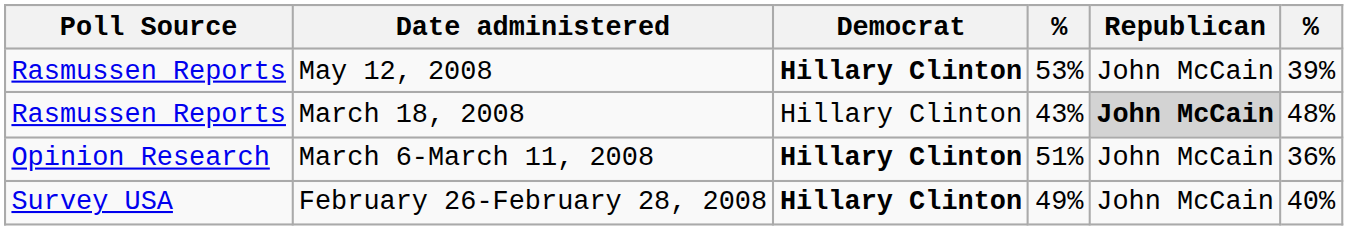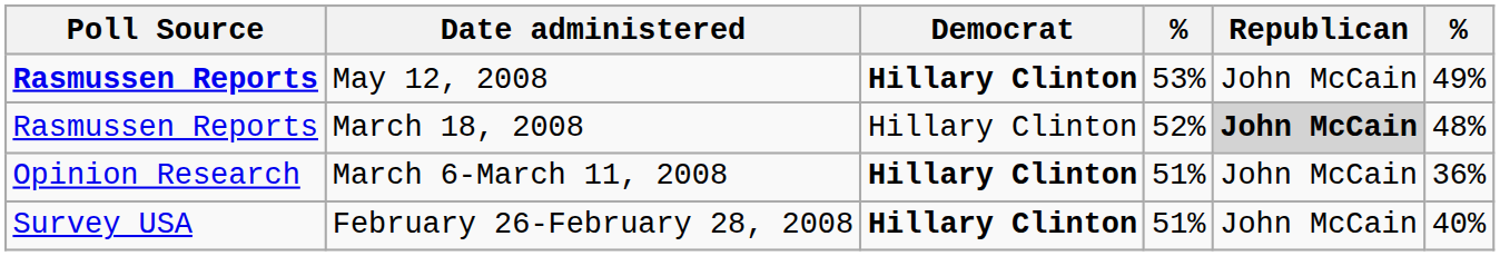 <table class="wikitable">
 <tr valign=bottom>
 <th>Poll Source</th>
 <th>Date administered</th>
 <th>Democrat</th>
 <th>%</th>
 <th>Republican</th>
 <th>%</th>
 </tr>
 <tr>
-<td><a href='#'>Rasmussen Reports</a></td>
+<td><strong><a href='#'>Rasmussen Reports</a></strong></td>
 <td>May 12, 2008</td>
 <td><strong>Hillary Clinton</strong></td>
 <td>53%</td>
 <td>John McCain</td>
-<td>39%</td>
+<td>49%</td>
 </tr>
 <tr>
 <td><a href='#'>Rasmussen Reports</a></td>
 <td>March 18, 2008</td>
 <td>Hillary Clinton</td>
-<td>43%</td>
+<td>52%</td>
 <td style="background: lightgrey;"><strong>John McCain</strong></td>
 <td>48%</td>
 </tr>
 <tr>
 <td><a href='#'>Opinion Research</a></td>
 <td>March 6-March 11, 2008</td>
 <td><strong>Hillary Clinton</strong></td>
 <td>51%</td>
 <td>John McCain</td>
 <td>36%</td>
 </tr>
 <tr>
 <td><a href='#'>Survey USA</a></td>
 <td>February 26-February 28, 2008</td>
 <td><strong>Hillary Clinton</strong></td>
-<td>49%</td>
+<td>51%</td>
 <td>John McCain</td>
 <td>40%</td>
 </tr>
 </table>
